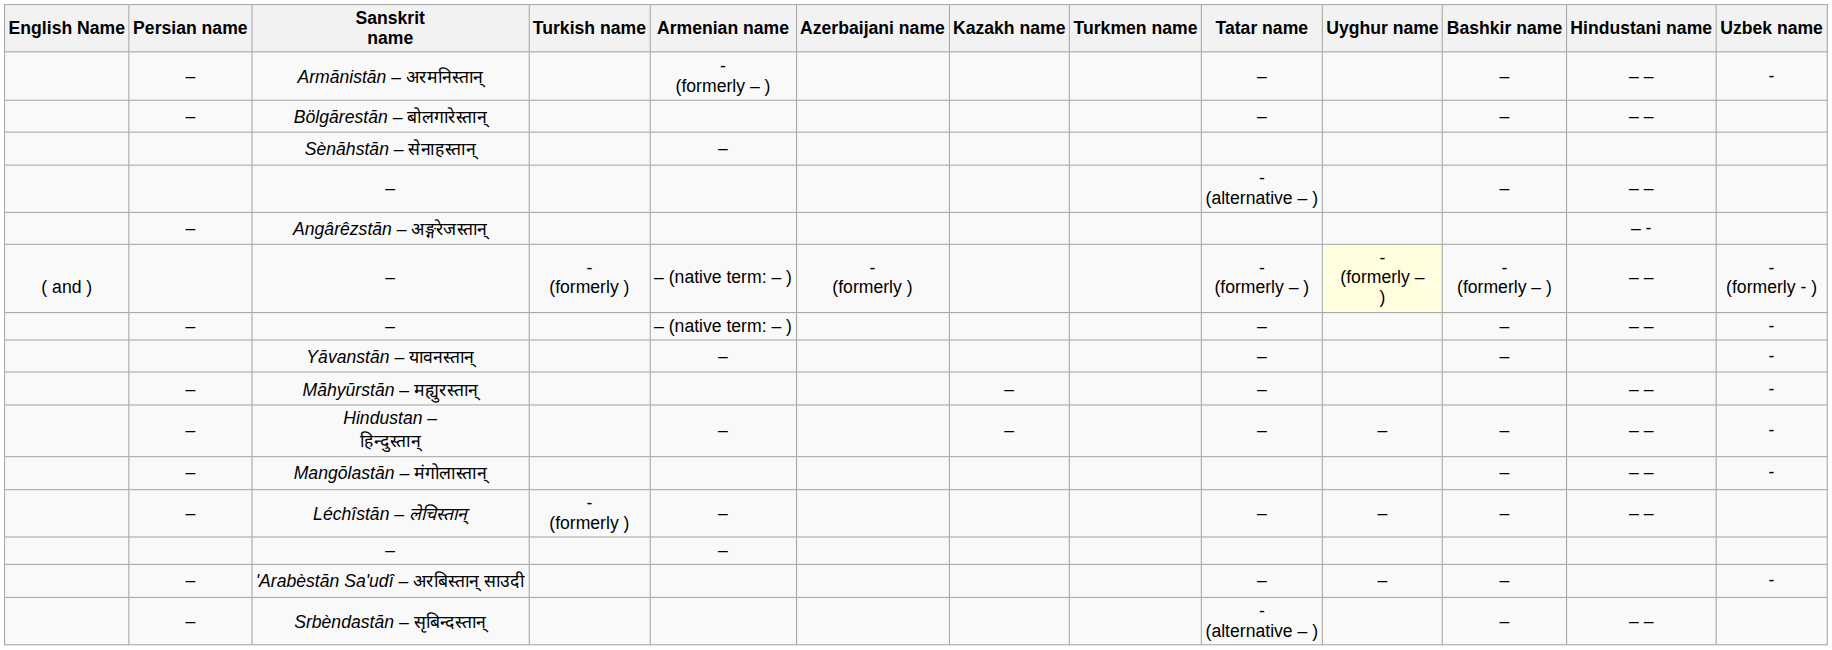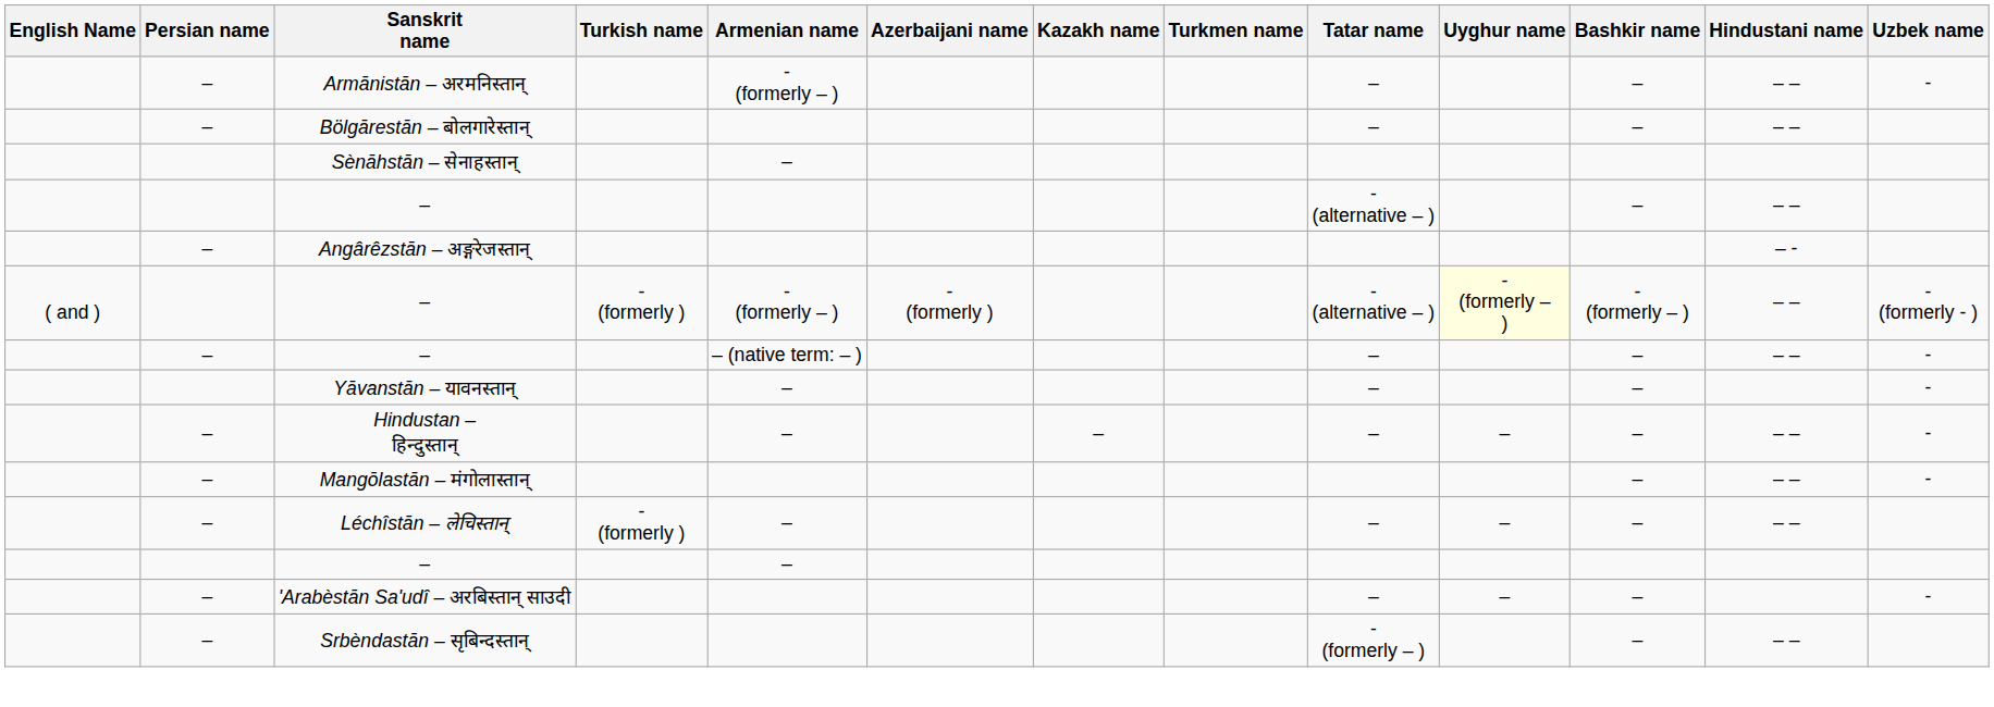 <table class="wikitable sortable" style="text-align: center;">
 <tr>
 <th>English Name</th>
 <th>Persian name</th>
 <th><strong>Sanskrit</strong><br>name</th>
 <th>Turkish name</th>
 <th>Armenian name</th>
 <th>Azerbaijani name</th>
 <th>Kazakh name</th>
 <th>Turkmen name</th>
 <th>Tatar name</th>
 <th>Uyghur name</th>
 <th>Bashkir name</th>
 <th>Hindustani name</th>
 <th>Uzbek name</th>
 </tr>
 <tr>
 <td></td>
 <td> – </td>
 <td><em>Armānistān –</em> अरमनिस्तान्</td>
 <td></td>
 <td>-<br>(formerly  – )</td>
 <td></td>
 <td></td>
 <td></td>
 <td> – </td>
 <td></td>
 <td> – </td>
 <td> –  – </td>
 <td> - </td>
 </tr>
 <tr>
 <td></td>
 <td> – </td>
 <td><em>Bölgārestān –</em> बोलगारेस्तान्</td>
 <td></td>
 <td></td>
 <td></td>
 <td></td>
 <td></td>
 <td> – </td>
 <td></td>
 <td> – </td>
 <td> –  – </td>
 <td></td>
 </tr>
 <tr>
 <td></td>
 <td></td>
 <td><em>Sènāhstān –</em> सेनाहस्तान्</td>
 <td></td>
 <td> – </td>
 <td></td>
 <td></td>
 <td></td>
 <td></td>
 <td></td>
 <td></td>
 <td></td>
 <td></td>
 </tr>
 <tr>
 <td></td>
 <td></td>
 <td>–</td>
 <td></td>
 <td></td>
 <td></td>
 <td></td>
 <td></td>
 <td>-<br>(alternative  – )</td>
 <td></td>
 <td> – </td>
 <td> –  – </td>
 <td></td>
 </tr>
 <tr>
 <td></td>
 <td> – </td>
 <td><em>Angârêzstān –</em> अङ्गरेजस्तान्</td>
 <td></td>
 <td></td>
 <td></td>
 <td></td>
 <td></td>
 <td></td>
 <td></td>
 <td></td>
 <td> –  - </td>
 <td></td>
 </tr>
 <tr>
 <td><br>( and )</td>
 <td></td>
 <td>–</td>
 <td>-<br>(formerly )</td>
-<td> –  (native term:  – )</td>
+<td>-<br>(formerly  – )</td>
 <td>-<br>(formerly )</td>
 <td></td>
 <td></td>
-<td>-<br>(formerly  – )</td>
+<td>-<br>(alternative  – )</td>
 <td style="background: lightyellow;">-<br>(formerly  –<br>)</td>
 <td>-<br>(formerly  – )</td>
 <td> –  – </td>
 <td>-<br>(formerly  - )</td>
 </tr>
 <tr>
 <td></td>
 <td> – </td>
 <td><em>–</em></td>
 <td></td>
 <td> –  (native term:  – )</td>
 <td></td>
 <td></td>
 <td></td>
 <td> – </td>
 <td></td>
 <td> – </td>
 <td> –  – </td>
 <td> - </td>
 </tr>
 <tr>
 <td></td>
 <td></td>
 <td><em>Yāvanstān –</em> यावनस्तान्</td>
 <td></td>
 <td> – </td>
 <td></td>
 <td></td>
 <td></td>
 <td> – </td>
 <td></td>
 <td> – </td>
 <td></td>
-<td> - </td>
-</tr>
-<tr>
-<td></td>
-<td> – </td>
-<td><em>Māhyūrstān –</em> मह्युरस्तान्</td>
-<td></td>
-<td></td>
-<td></td>
-<td> – </td>
-<td></td>
-<td> – </td>
-<td></td>
-<td></td>
-<td> –  – </td>
 <td> - </td>
 </tr>
 <tr>
 <td></td>
 <td> – </td>
 <td><em>Hindustan –</em><br>हिन्दुस्तान्</td>
 <td></td>
 <td> – </td>
 <td></td>
 <td> – </td>
 <td></td>
 <td> – </td>
 <td> – </td>
 <td> – </td>
 <td> –  – </td>
 <td> - </td>
 </tr>
 <tr>
 <td></td>
 <td> – </td>
 <td><em>Mangōlastān –</em> मंगोलास्तान्</td>
 <td></td>
 <td></td>
 <td></td>
 <td></td>
 <td></td>
 <td></td>
 <td></td>
 <td> – </td>
 <td> –  – </td>
 <td> - </td>
 </tr>
 <tr>
 <td></td>
 <td> – </td>
 <td><em>Léchîstān – लेचिस्तान्</em></td>
 <td>-<br>(formerly )</td>
 <td> – </td>
 <td></td>
 <td></td>
 <td></td>
 <td> – </td>
 <td> – </td>
 <td> – </td>
 <td> –  – </td>
 <td></td>
 </tr>
 <tr>
 <td></td>
 <td></td>
 <td>–</td>
 <td></td>
 <td> – </td>
 <td></td>
 <td></td>
 <td></td>
 <td></td>
 <td></td>
 <td></td>
 <td></td>
 <td></td>
 </tr>
 <tr>
 <td></td>
 <td> – </td>
 <td><em>'Arabèstān Sa'udî –</em> अरबिस्तान् साउदी</td>
 <td></td>
 <td></td>
 <td></td>
 <td></td>
 <td></td>
 <td> – </td>
 <td> – </td>
 <td> – </td>
 <td></td>
 <td> - </td>
 </tr>
 <tr>
 <td></td>
 <td> – </td>
 <td><em>Srbèndastān –</em> सृबिन्दस्तान्</td>
 <td></td>
 <td></td>
 <td></td>
 <td></td>
 <td></td>
-<td>-<br>(alternative  – )</td>
+<td>-<br>(formerly  – )</td>
 <td></td>
 <td> – </td>
 <td> –  – </td>
 <td></td>
 </tr>
 </table>
